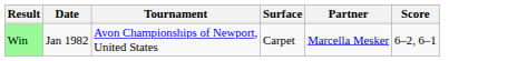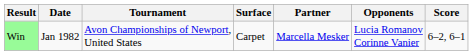 <table class="sortable wikitable">
 <tr>
 <th>Result</th>
 <th>Date</th>
 <th>Tournament</th>
 <th>Surface</th>
 <th>Partner</th>
+<th>Opponents</th>
 <th class="unsortable">Score</th>
 </tr>
 <tr>
 <td style="background:#98fb98;">Win</td>
 <td>Jan 1982</td>
 <td><a href='#'>Avon Championships of Newport</a>,<br>United States</td>
 <td>Carpet</td>
 <td> <a href='#'>Marcella Mesker</a></td>
+<td> <a href='#'>Lucia Romanov</a><br> <a href='#'>Corinne Vanier</a></td>
 <td>6–2, 6–1</td>
 </tr>
 </table>
